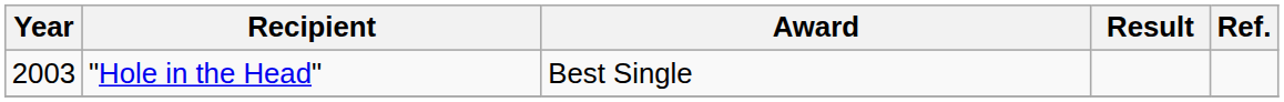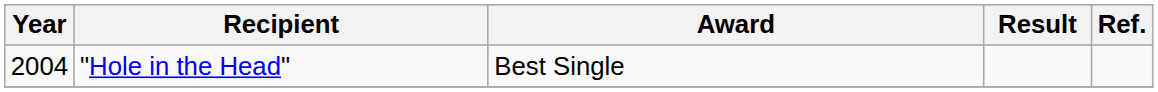 <table class="wikitable">
 <tr>
 <th>Year</th>
 <th width="250">Recipient</th>
 <th width="300">Award</th>
 <th width="60">Result</th>
 <th>Ref.</th>
 </tr>
 <tr>
-<td>2003</td>
+<td>2004</td>
 <td>"<a href='#'>Hole in the Head</a>"</td>
 <td>Best Single</td>
 <td></td>
 <td align="center"></td>
 </tr>
 <tr>
 </tr>
 </table>
